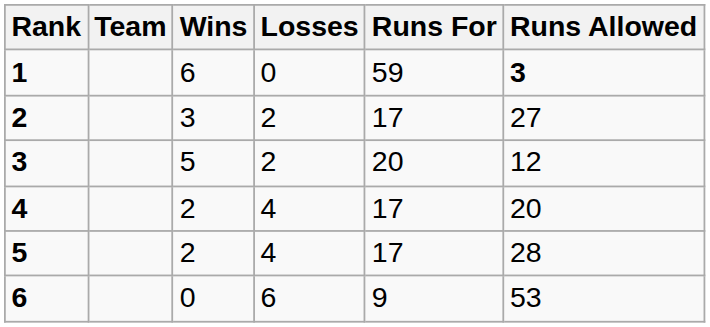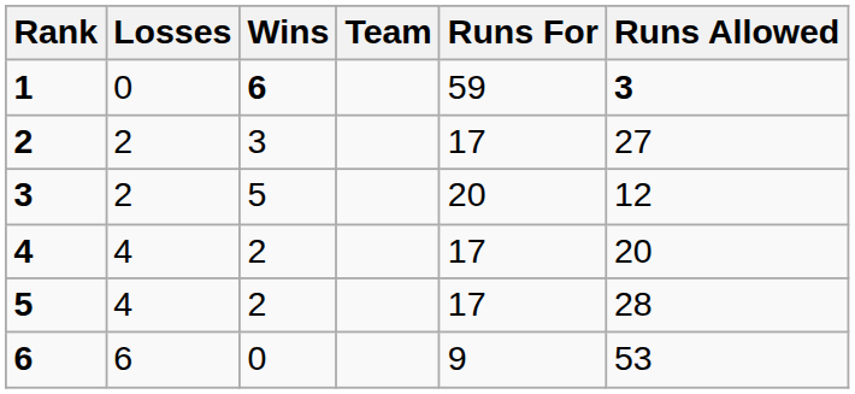 <table class="wikitable">
 <tr>
 <th>Rank</th>
+<th>Losses</th>
+<th>Wins</th>
 <th>Team</th>
-<th>Wins</th>
-<th>Losses</th>
 <th>Runs For</th>
 <th>Runs Allowed</th>
 </tr>
 <tr>
 <td><strong>1</strong></td>
+<td>0</td>
+<td><strong>6</strong></td>
 <td></td>
-<td>6</td>
-<td>0</td>
 <td>59</td>
 <td><strong>3</strong></td>
 </tr>
 <tr>
 <td><strong>2</strong></td>
+<td>2</td>
+<td>3</td>
 <td></td>
-<td>3</td>
-<td>2</td>
 <td>17</td>
 <td>27</td>
 </tr>
 <tr>
 <td><strong>3</strong></td>
+<td>2</td>
+<td>5</td>
 <td></td>
-<td>5</td>
-<td>2</td>
 <td>20</td>
 <td>12</td>
 </tr>
 <tr>
 <td><strong>4</strong></td>
+<td>4</td>
+<td>2</td>
 <td></td>
-<td>2</td>
-<td>4</td>
 <td>17</td>
 <td>20</td>
 </tr>
 <tr>
 <td><strong>5</strong></td>
+<td>4</td>
+<td>2</td>
 <td></td>
-<td>2</td>
-<td>4</td>
 <td>17</td>
 <td>28</td>
 </tr>
 <tr>
 <td><strong>6</strong></td>
+<td>6</td>
+<td>0</td>
 <td></td>
-<td>0</td>
-<td>6</td>
 <td>9</td>
 <td>53</td>
 </tr>
 </table>
